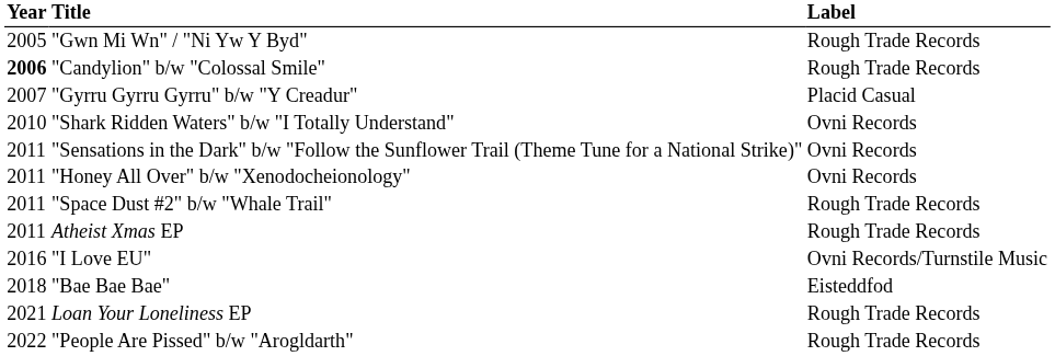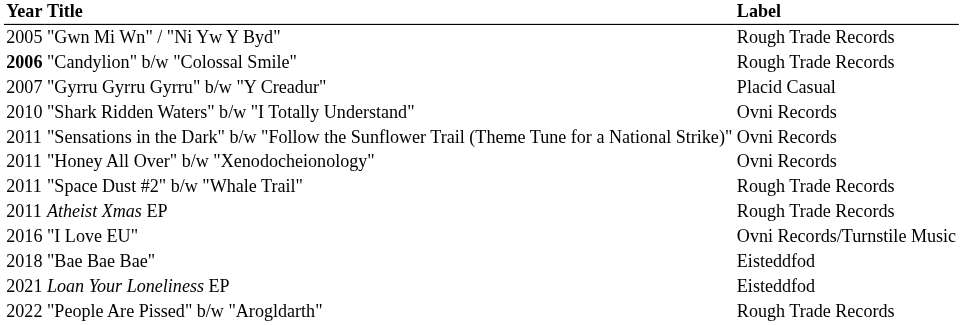 <table border=0 cellpadding=2 style="border-collapse:collapse;">
 <tr style="border-bottom:1px solid black;">
 <th align=left>Year</th>
 <th align=left>Title</th>
 <th align=left>Label</th>
 </tr>
 <tr>
 <td>2005</td>
 <td>"Gwn Mi Wn" / "Ni Yw Y Byd"</td>
 <td>Rough Trade Records</td>
 </tr>
 <tr>
 <td><strong>2006</strong></td>
 <td>"Candylion" b/w "Colossal Smile"</td>
 <td>Rough Trade Records</td>
 </tr>
 <tr>
 <td>2007</td>
 <td>"Gyrru Gyrru Gyrru" b/w "Y Creadur"</td>
 <td>Placid Casual</td>
 </tr>
 <tr>
 <td>2010</td>
 <td>"Shark Ridden Waters" b/w "I Totally Understand"</td>
 <td>Ovni Records</td>
 </tr>
 <tr>
 <td>2011</td>
 <td>"Sensations in the Dark" b/w "Follow the Sunflower Trail (Theme Tune for a National Strike)"</td>
 <td>Ovni Records</td>
 </tr>
 <tr>
 <td>2011</td>
 <td>"Honey All Over" b/w "Xenodocheionology"</td>
 <td>Ovni Records</td>
 </tr>
 <tr>
 <td>2011</td>
 <td>"Space Dust #2" b/w "Whale Trail"</td>
 <td>Rough Trade Records</td>
 </tr>
 <tr>
 <td>2011</td>
 <td><em>Atheist Xmas</em> EP</td>
 <td>Rough Trade Records</td>
 </tr>
 <tr>
 <td>2016</td>
 <td>"I Love EU"</td>
 <td>Ovni Records/Turnstile Music</td>
 </tr>
 <tr>
 <td>2018</td>
 <td>"Bae Bae Bae"</td>
 <td>Eisteddfod</td>
 </tr>
 <tr>
 <td>2021</td>
 <td><em>Loan Your Loneliness</em> EP</td>
-<td>Rough Trade Records</td>
+<td>Eisteddfod</td>
 </tr>
 <tr>
 <td>2022</td>
 <td>"People Are Pissed" b/w "Arogldarth"</td>
 <td>Rough Trade Records</td>
 </tr>
 </table>
